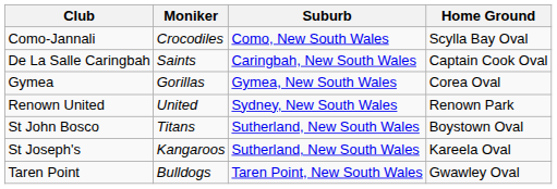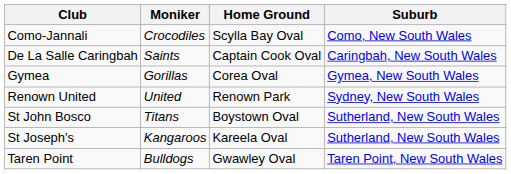 <table class="wikitable">
 <tr>
 <th>Club</th>
 <th>Moniker</th>
+<th>Home Ground</th>
 <th>Suburb</th>
-<th>Home Ground</th>
 </tr>
 <tr>
 <td> Como-Jannali</td>
 <td><em>Crocodiles</em></td>
+<td>Scylla Bay Oval</td>
 <td><a href='#'>Como, New South Wales</a></td>
-<td>Scylla Bay Oval</td>
 </tr>
 <tr>
 <td> De La Salle Caringbah</td>
 <td><em>Saints</em></td>
+<td>Captain Cook Oval</td>
 <td><a href='#'>Caringbah, New South Wales</a></td>
-<td>Captain Cook Oval</td>
 </tr>
 <tr>
 <td> Gymea</td>
 <td><em>Gorillas</em></td>
+<td>Corea Oval</td>
 <td><a href='#'>Gymea, New South Wales</a></td>
-<td>Corea Oval</td>
 </tr>
 <tr>
 <td> Renown United</td>
 <td><em>United</em></td>
+<td>Renown Park</td>
 <td><a href='#'>Sydney, New South Wales</a></td>
-<td>Renown Park</td>
 </tr>
 <tr>
 <td> St John Bosco</td>
 <td><em>Titans</em></td>
+<td>Boystown Oval</td>
 <td><a href='#'>Sutherland, New South Wales</a></td>
-<td>Boystown Oval</td>
 </tr>
 <tr>
 <td> St Joseph's</td>
 <td><em>Kangaroos</em></td>
+<td>Kareela Oval</td>
 <td><a href='#'>Sutherland, New South Wales</a></td>
-<td>Kareela Oval</td>
 </tr>
 <tr>
 <td> Taren Point</td>
 <td><em>Bulldogs</em></td>
+<td>Gwawley Oval</td>
 <td><a href='#'>Taren Point, New South Wales</a></td>
-<td>Gwawley Oval</td>
 </tr>
 </table>
